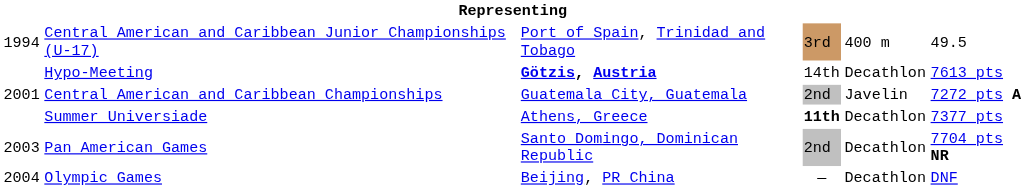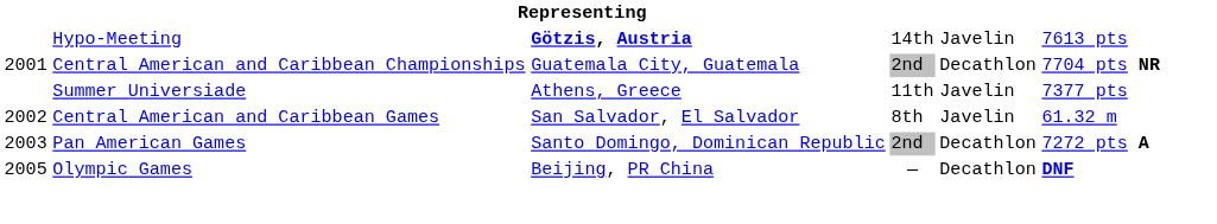 <table>
 <tr>
 <th colspan="6">Representing </th>
-</tr>
-<tr>
-<td>1994</td>
-<td><a href='#'>Central American and Caribbean Junior Championships (U-17)</a></td>
-<td><a href='#'>Port of Spain</a>, <a href='#'>Trinidad and Tobago</a></td>
-<td bgcolor=cc9966>3rd</td>
-<td>400 m</td>
-<td>49.5</td>
 </tr>
 <tr>
 <td rowspan=3>2001</td>
 <td><a href='#'>Hypo-Meeting</a></td>
 <td><strong><a href='#'>Götzis</a>, <a href='#'>Austria</a></strong></td>
 <td>14th</td>
-<td>Decathlon</td>
+<td>Javelin</td>
 <td><a href='#'>7613 pts</a></td>
 </tr>
 <tr>
 <td><a href='#'>Central American and Caribbean Championships</a></td>
 <td><a href='#'>Guatemala City, Guatemala</a></td>
 <td bgcolor="silver">2nd</td>
-<td>Javelin</td>
-<td><a href='#'>7272 pts</a> <strong>A</strong></td>
+<td>Decathlon</td>
+<td><a href='#'>7704 pts</a> <strong>NR</strong></td>
 </tr>
 <tr>
 <td><a href='#'>Summer Universiade</a></td>
 <td><a href='#'>Athens, Greece</a></td>
-<td><strong>11th</strong></td>
-<td>Decathlon</td>
+<td>11th</td>
+<td>Javelin</td>
 <td><a href='#'>7377 pts</a></td>
+</tr>
+<tr>
+<td>2002</td>
+<td><a href='#'>Central American and Caribbean Games</a></td>
+<td><a href='#'>San Salvador</a>, <a href='#'>El Salvador</a></td>
+<td>8th</td>
+<td>Javelin</td>
+<td><a href='#'>61.32 m</a></td>
 </tr>
 <tr>
 <td>2003</td>
 <td><a href='#'>Pan American Games</a></td>
 <td><a href='#'>Santo Domingo, Dominican Republic</a></td>
 <td bgcolor="silver">2nd</td>
 <td>Decathlon</td>
-<td><a href='#'>7704 pts</a> <strong>NR</strong></td>
+<td><a href='#'>7272 pts</a> <strong>A</strong></td>
 </tr>
 <tr>
-<td>2004</td>
+<td>2005</td>
 <td><a href='#'>Olympic Games</a></td>
 <td><a href='#'>Beijing</a>, <a href='#'>PR China</a></td>
 <td align="center">—</td>
 <td>Decathlon</td>
-<td><a href='#'>DNF</a></td>
+<td><strong><a href='#'>DNF</a></strong></td>
 </tr>
 </table>
